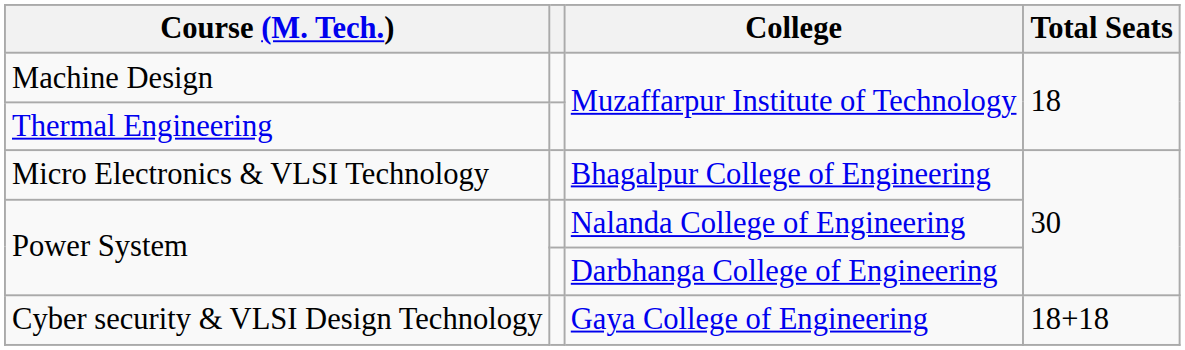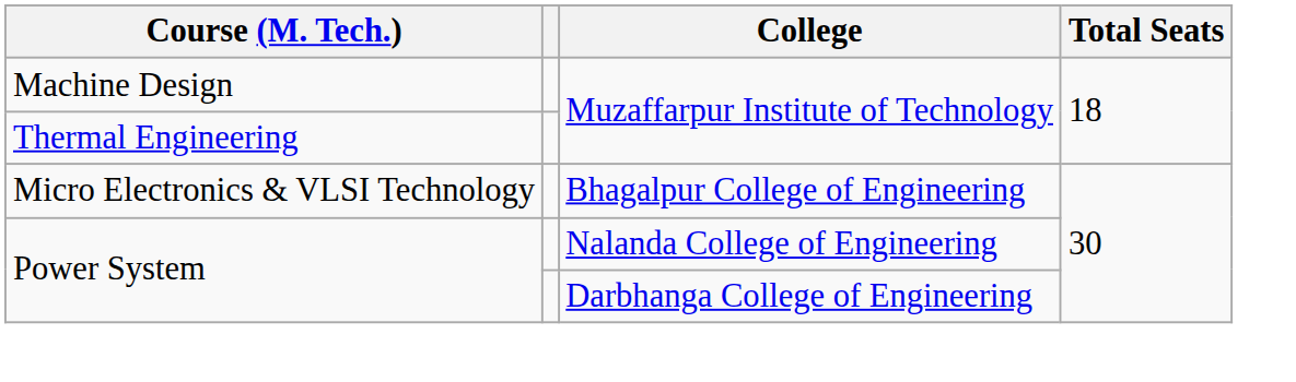 <table class="wikitable">
 <tr>
 <th>Course <a href='#'>(M. Tech.</a>)</th>
 <th></th>
 <th>College</th>
 <th>Total Seats</th>
 </tr>
 <tr>
 <td>Machine Design</td>
 <td></td>
 <td rowspan="2"><a href='#'>Muzaffarpur Institute of Technology</a></td>
 <td rowspan="2">18</td>
 </tr>
 <tr>
 <td><a href='#'>Thermal Engineering</a></td>
 <td></td>
 </tr>
 <tr>
 <td>Micro Electronics & VLSI Technology</td>
 <td></td>
 <td><a href='#'>Bhagalpur College of Engineering</a></td>
 <td rowspan="3">30</td>
 </tr>
 <tr>
 <td rowspan="2">Power System</td>
 <td></td>
 <td><a href='#'>Nalanda College of Engineering</a></td>
 </tr>
 <tr>
 <td></td>
 <td><a href='#'>Darbhanga College of Engineering</a></td>
 </tr>
-<tr>
-<td>Cyber security & VLSI Design Technology</td>
-<td></td>
-<td><a href='#'>Gaya College of Engineering</a></td>
-<td>18+18</td>
-</tr>
 </table>
